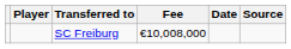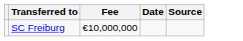 <table class="wikitable plainrowheaders sortable">
 <tr>
 <th></th>
-<th scope=col>Player</th>
 <th>Transferred to</th>
 <th scope=col; style="width: 65px;">Fee</th>
 <th scope=col>Date</th>
 <th scope=col>Source</th>
 </tr>
 <tr>
 <td align=center></td>
-<td></td>
 <td> <a href='#'>SC Freiburg</a></td>
-<td>€10,008,000</td>
+<td>€10,000,000</td>
 <td></td>
 <td></td>
 </tr>
 </table>
